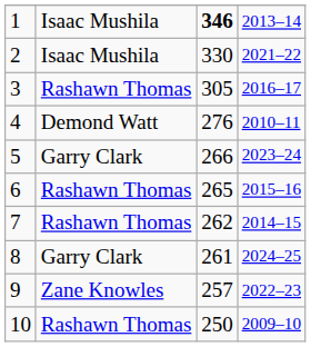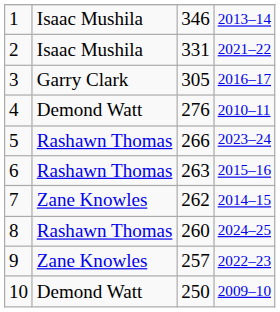 <table class="wikitable">
 <tr>
 </tr>
 <tr>
 <td>1</td>
 <td>Isaac Mushila</td>
-<td><strong>346</strong></td>
+<td>346</td>
 <td style="font-size:80%;"><a href='#'>2013–14</a></td>
 </tr>
 <tr>
 <td>2</td>
 <td>Isaac Mushila</td>
-<td>330</td>
+<td>331</td>
 <td style="font-size:80%;"><a href='#'>2021–22</a></td>
 </tr>
 <tr>
 <td>3</td>
-<td><a href='#'>Rashawn Thomas</a></td>
+<td>Garry Clark</td>
 <td>305</td>
 <td style="font-size:80%;"><a href='#'>2016–17</a></td>
 </tr>
 <tr>
 <td>4</td>
 <td>Demond Watt</td>
 <td>276</td>
 <td style="font-size:80%;"><a href='#'>2010–11</a></td>
 </tr>
 <tr>
 <td>5</td>
-<td>Garry Clark</td>
+<td><a href='#'>Rashawn Thomas</a></td>
 <td>266</td>
 <td style="font-size:80%;"><a href='#'>2023–24</a></td>
 </tr>
 <tr>
 <td>6</td>
 <td><a href='#'>Rashawn Thomas</a></td>
-<td>265</td>
+<td>263</td>
 <td style="font-size:80%;"><a href='#'>2015–16</a></td>
 </tr>
 <tr>
 <td>7</td>
-<td><a href='#'>Rashawn Thomas</a></td>
+<td><a href='#'>Zane Knowles</a></td>
 <td>262</td>
 <td style="font-size:80%;"><a href='#'>2014–15</a></td>
 </tr>
 <tr>
 <td>8</td>
-<td>Garry Clark</td>
-<td>261</td>
+<td><a href='#'>Rashawn Thomas</a></td>
+<td>260</td>
 <td style="font-size:80%;"><a href='#'>2024–25</a></td>
 </tr>
 <tr>
 <td>9</td>
 <td><a href='#'>Zane Knowles</a></td>
 <td>257</td>
 <td style="font-size:80%;"><a href='#'>2022–23</a></td>
 </tr>
 <tr>
 <td>10</td>
-<td><a href='#'>Rashawn Thomas</a></td>
+<td>Demond Watt</td>
 <td>250</td>
 <td style="font-size:80%;"><a href='#'>2009–10</a></td>
 </tr>
 </table>
